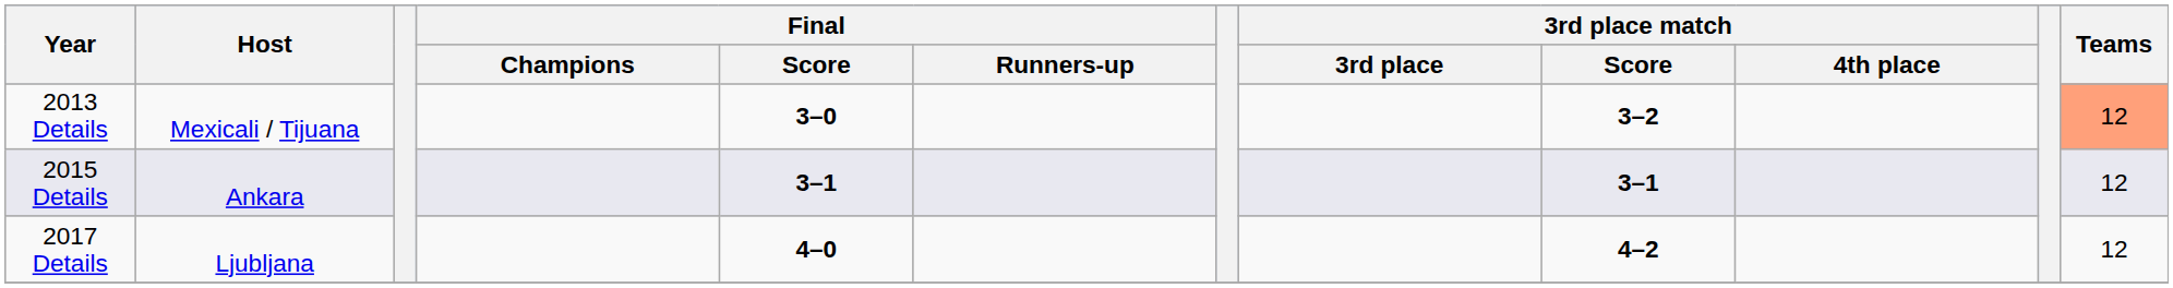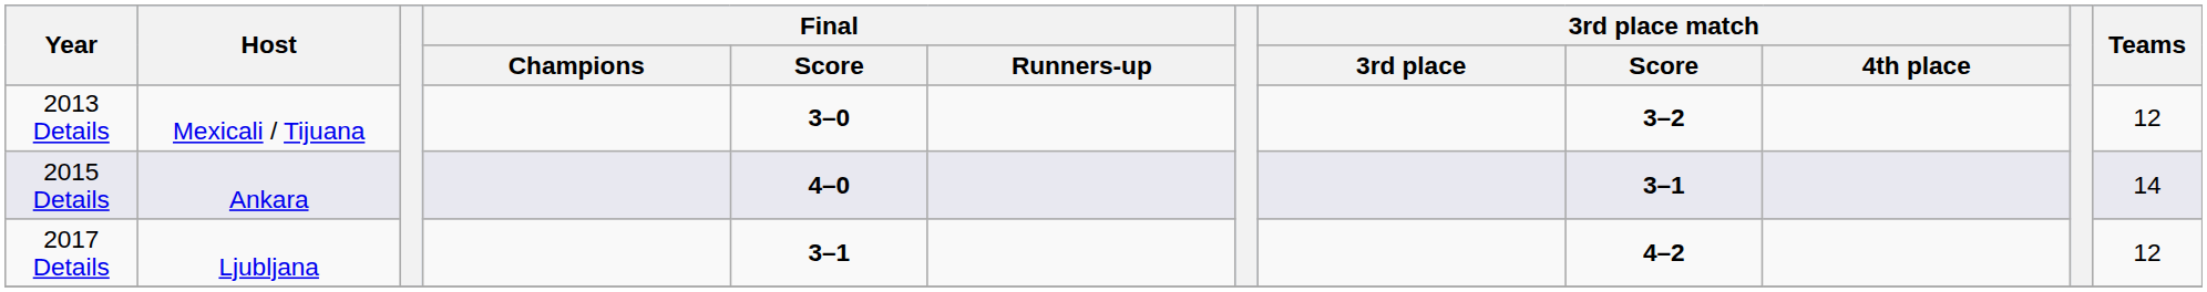 <table class="wikitable" style="font-size:90%; width: 100%; text-align: center;">
 <tr bgcolor=#c1d8ff>
 <th rowspan=2 width=6%>Year</th>
 <th rowspan=2 width=12%>Host</th>
 <th width=1% rowspan=5 bgcolor=ffffff></th>
 <th colspan=3>Final</th>
 <th width=1% rowspan=5 bgcolor=ffffff></th>
 <th colspan=3>3rd place match</th>
 <th width=1% rowspan=5 bgcolor=#ffffff></th>
 <th rowspan=2 width=5%>Teams</th>
 </tr>
 <tr bgcolor=#efefef>
 <th width=14%>Champions</th>
 <th width=9%>Score</th>
 <th width=14%>Runners-up</th>
 <th width=14%>3rd place</th>
 <th width=9%>Score</th>
 <th width=14%>4th place</th>
 </tr>
 <tr>
 <td>2013<br><a href='#'>Details</a></td>
 <td><br><a href='#'>Mexicali</a> / <a href='#'>Tijuana</a></td>
 <td><strong></strong></td>
 <td><strong>3–0</strong></td>
 <td></td>
 <td></td>
 <td><strong>3–2</strong></td>
 <td></td>
-<td style="background: lightsalmon;">12</td>
+<td>12</td>
 </tr>
 <tr bgcolor=#E8E8F0>
 <td>2015<br><a href='#'>Details</a></td>
 <td><br><a href='#'>Ankara</a></td>
 <td><strong></strong></td>
-<td><strong>3–1</strong></td>
+<td><strong>4–0</strong></td>
 <td></td>
 <td></td>
 <td><strong>3–1</strong></td>
 <td></td>
-<td>12</td>
+<td>14</td>
 </tr>
 <tr>
 <td>2017<br><a href='#'>Details</a></td>
 <td><br><a href='#'>Ljubljana</a></td>
 <td><strong></strong></td>
-<td><strong>4–0</strong></td>
+<td><strong>3–1</strong></td>
 <td></td>
 <td></td>
 <td><strong>4–2</strong></td>
 <td></td>
 <td>12</td>
 </tr>
 <tr>
 </tr>
 </table>
